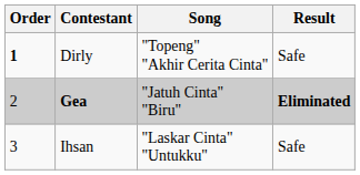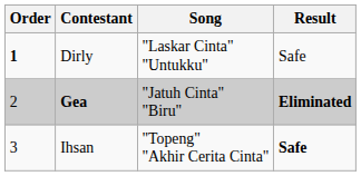 <table border="8" cellpadding="4" cellspacing="0" style="margin:  1em 1em 1em 0; background: #f9f9f9; border: 1px #aaa  solid; border-collapse: collapse; font-size: 90%;">
 <tr style="background:#f2f2f2;">
 <th>Order</th>
 <th>Contestant</th>
 <th>Song </th>
 <th>Result</th>
 </tr>
 <tr>
 <td><strong>1</strong></td>
 <td>Dirly</td>
-<td>"Topeng" <br>"Akhir Cerita Cinta" </td>
+<td>"Laskar Cinta"  <br>"Untukku" </td>
 <td>Safe</td>
 </tr>
 <tr style="background:#ccc;">
 <td>2</td>
 <td><strong>Gea</strong></td>
 <td>"Jatuh Cinta"  <br>"Biru" </td>
 <td><strong>Eliminated</strong></td>
 </tr>
 <tr>
 <td>3</td>
 <td>Ihsan</td>
-<td>"Laskar Cinta"  <br>"Untukku" </td>
-<td>Safe</td>
+<td>"Topeng" <br>"Akhir Cerita Cinta" </td>
+<td><strong>Safe</strong></td>
 </tr>
 </table>
